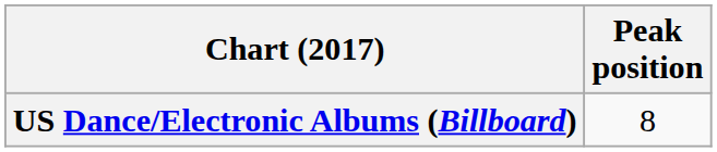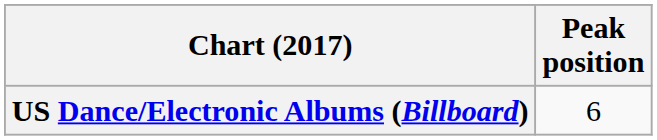 <table class="wikitable plainrowheaders" style="text-align:center">
 <tr>
 <th scope="col">Chart (2017)</th>
 <th scope="col">Peak<br> position</th>
 </tr>
 <tr>
 <th scope="row">US <a href='#'>Dance/Electronic Albums</a> (<em><a href='#'>Billboard</a></em>)</th>
-<td>8</td>
+<td>6</td>
 </tr>
 </table>
